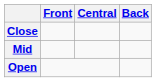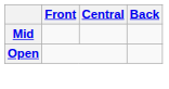 <table class="wikitable" style="text-align:center">
 <tr>
 <th></th>
 <th><a href='#'>Front</a></th>
 <th><a href='#'>Central</a></th>
 <th><a href='#'>Back</a></th>
-</tr>
-<tr align="center">
-<th><a href='#'>Close</a></th>
-<td></td>
-<td></td>
-<td></td>
 </tr>
 <tr>
 <th><a href='#'>Mid</a></th>
 <td></td>
 <td></td>
 <td></td>
 </tr>
 <tr align="center">
 <th><a href='#'>Open</a></th>
 <td colspan="2"></td>
 <td></td>
 </tr>
 </table>
